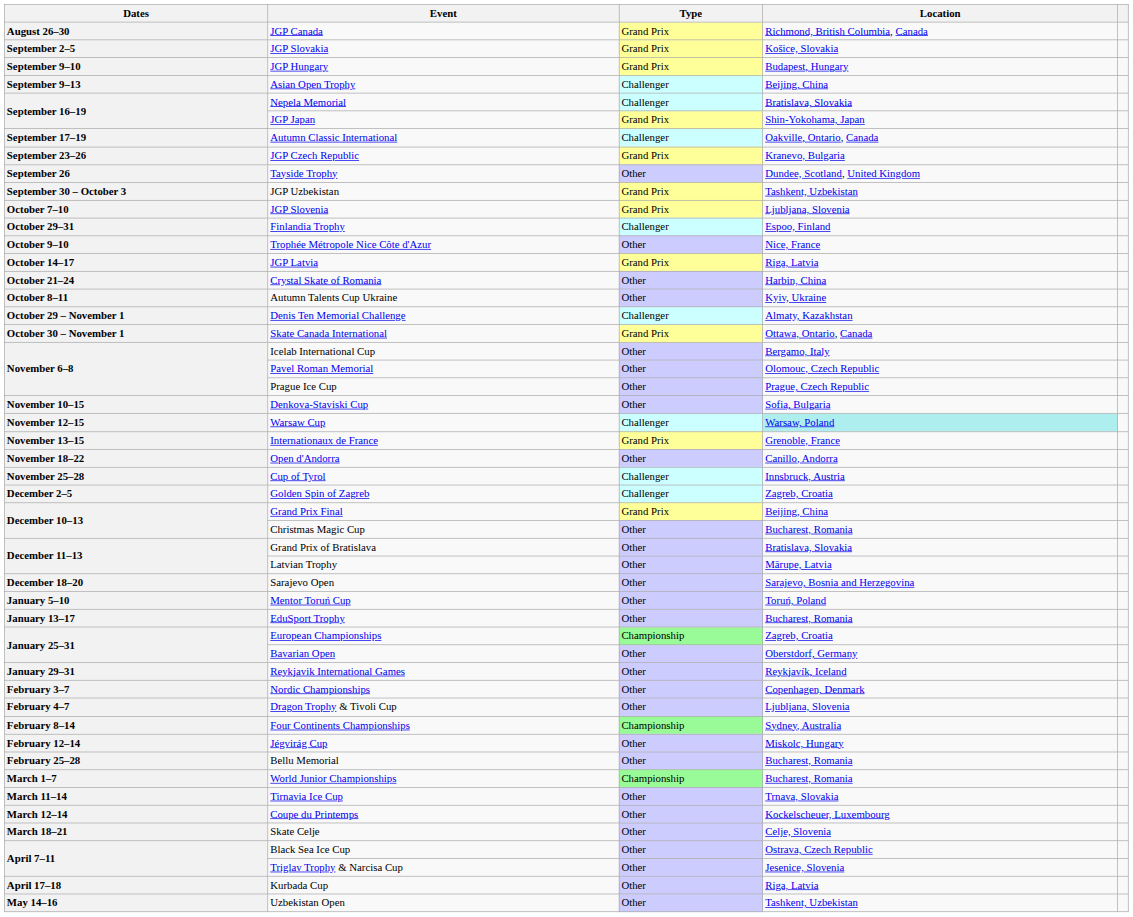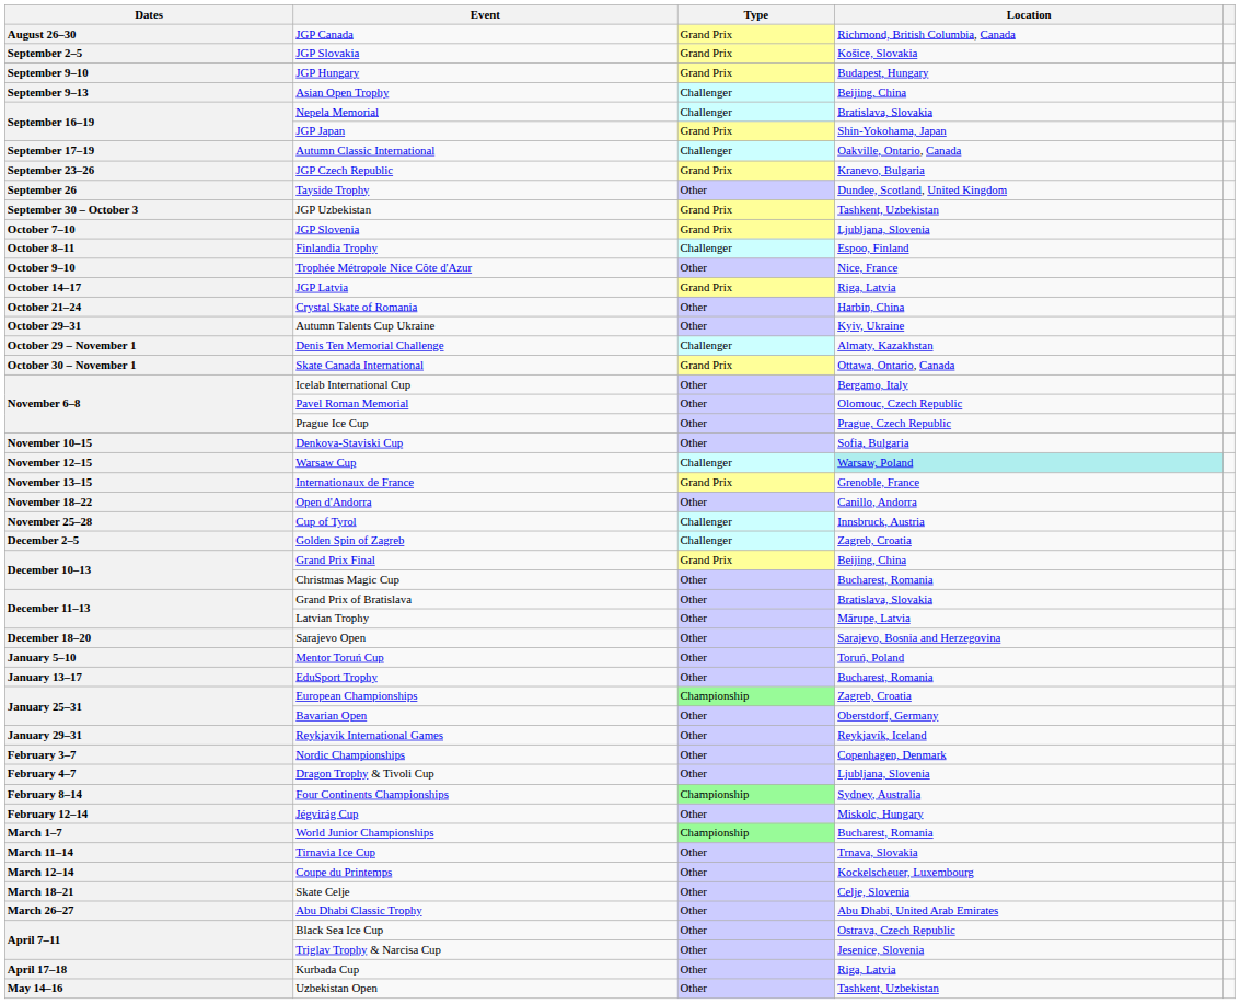 <table class="wikitable sortable" style="text-align:left; font-size:95%; width:100%">
 <tr>
 <th scope="col">Dates</th>
 <th scope="col">Event</th>
 <th scope="col">Type</th>
 <th scope="col" class="unsortable">Location</th>
 <th scope="col" class="unsortable"></th>
 </tr>
 <tr>
 <th scope="row" style="text-align:left">August 26–30</th>
 <td><a href='#'>JGP Canada</a></td>
 <td bgcolor="ffff99">Grand Prix</td>
 <td><a href='#'>Richmond, British Columbia</a>, <a href='#'>Canada</a></td>
 <td></td>
 </tr>
 <tr>
 <th scope="row" style="text-align:left">September 2–5</th>
 <td><a href='#'>JGP Slovakia</a></td>
 <td bgcolor="ffff99">Grand Prix</td>
 <td><a href='#'>Košice, Slovakia</a></td>
 <td></td>
 </tr>
 <tr>
 <th scope="row" style="text-align:left">September 9–10</th>
 <td><a href='#'>JGP Hungary</a></td>
 <td bgcolor="ffff99">Grand Prix</td>
 <td><a href='#'>Budapest, Hungary</a></td>
 <td></td>
 </tr>
 <tr>
 <th scope="row" style="text-align:left">September 9–13</th>
 <td><a href='#'>Asian Open Trophy</a></td>
 <td bgcolor="ccffff">Challenger</td>
 <td><a href='#'>Beijing, China</a></td>
 <td></td>
 </tr>
 <tr>
 <th scope="row" style="text-align:left" rowspan="2">September 16–19</th>
 <td><a href='#'>Nepela Memorial</a></td>
 <td bgcolor="ccffff">Challenger</td>
 <td><a href='#'>Bratislava, Slovakia</a></td>
 <td></td>
 </tr>
 <tr>
 <td><a href='#'>JGP Japan</a></td>
 <td bgcolor="ffff99">Grand Prix</td>
 <td><a href='#'>Shin-Yokohama, Japan</a></td>
 <td></td>
 </tr>
 <tr>
 <th scope="row" style="text-align:left">September 17–19</th>
 <td><a href='#'>Autumn Classic International</a></td>
 <td bgcolor="ccffff">Challenger</td>
 <td><a href='#'>Oakville, Ontario</a>, <a href='#'>Canada</a></td>
 <td></td>
 </tr>
 <tr>
 <th scope="row" style="text-align:left">September 23–26</th>
 <td><a href='#'>JGP Czech Republic</a></td>
 <td bgcolor="ffff99">Grand Prix</td>
 <td><a href='#'>Kranevo, Bulgaria</a></td>
 <td></td>
 </tr>
 <tr>
 <th scope="row" style="text-align:left">September 26</th>
 <td><a href='#'>Tayside Trophy</a></td>
 <td bgcolor="ccccff">Other</td>
 <td><a href='#'>Dundee, Scotland</a>, <a href='#'>United Kingdom</a></td>
 <td></td>
 </tr>
 <tr>
 <th scope="row" style="text-align:left">September 30 – October 3</th>
 <td>JGP Uzbekistan</td>
 <td bgcolor="ffff99">Grand Prix</td>
 <td><a href='#'>Tashkent, Uzbekistan</a></td>
 <td></td>
 </tr>
 <tr>
 <th scope="row" style="text-align:left">October 7–10</th>
 <td><a href='#'>JGP Slovenia</a></td>
 <td bgcolor="ffff99">Grand Prix</td>
 <td><a href='#'>Ljubljana, Slovenia</a></td>
 <td></td>
 </tr>
 <tr>
-<th scope="row" style="text-align:left">October 29–31</th>
+<th scope="row" style="text-align:left">October 8–11</th>
 <td><a href='#'>Finlandia Trophy</a></td>
 <td bgcolor="ccffff">Challenger</td>
 <td><a href='#'>Espoo, Finland</a></td>
 <td></td>
 </tr>
 <tr>
 <th scope="row" style="text-align:left">October 9–10</th>
 <td><a href='#'>Trophée Métropole Nice Côte d'Azur</a></td>
 <td bgcolor="ccccff">Other</td>
 <td><a href='#'>Nice, France</a></td>
 <td></td>
 </tr>
 <tr>
 <th scope="row" style="text-align:left">October 14–17</th>
 <td><a href='#'>JGP Latvia</a></td>
 <td bgcolor="ffff99">Grand Prix</td>
 <td><a href='#'>Riga, Latvia</a></td>
 <td></td>
 </tr>
 <tr>
 <th scope="row" style="text-align:left">October 21–24</th>
 <td><a href='#'>Crystal Skate of Romania</a></td>
 <td bgcolor="ccccff">Other</td>
 <td><a href='#'>Harbin, China</a></td>
 <td></td>
 </tr>
 <tr>
-<th scope="row" style="text-align:left">October 8–11</th>
+<th scope="row" style="text-align:left">October 29–31</th>
 <td>Autumn Talents Cup Ukraine</td>
 <td bgcolor="ccccff">Other</td>
 <td><a href='#'>Kyiv, Ukraine</a></td>
 <td></td>
 </tr>
 <tr>
 <th scope="row" style="text-align:left">October 29 – November 1</th>
 <td><a href='#'>Denis Ten Memorial Challenge</a></td>
 <td bgcolor="ccffff">Challenger</td>
 <td><a href='#'>Almaty, Kazakhstan</a></td>
 <td></td>
 </tr>
 <tr>
 <th scope="row" style="text-align:left">October 30 – November 1</th>
 <td><a href='#'>Skate Canada International</a></td>
 <td bgcolor="ffff99">Grand Prix</td>
 <td><a href='#'>Ottawa, Ontario</a>, <a href='#'>Canada</a></td>
 <td></td>
 </tr>
 <tr>
 <th scope="row" style="text-align:left" rowspan="3">November 6–8</th>
 <td>Icelab International Cup</td>
 <td bgcolor="ccccff">Other</td>
 <td><a href='#'>Bergamo, Italy</a></td>
 <td></td>
 </tr>
 <tr>
 <td><a href='#'>Pavel Roman Memorial</a></td>
 <td bgcolor="ccccff">Other</td>
 <td><a href='#'>Olomouc, Czech Republic</a></td>
 <td></td>
 </tr>
 <tr>
 <td>Prague Ice Cup</td>
 <td bgcolor="ccccff">Other</td>
 <td><a href='#'>Prague, Czech Republic</a></td>
 <td></td>
 </tr>
 <tr>
 <th scope="row" style="text-align:left">November 10–15</th>
 <td><a href='#'>Denkova-Staviski Cup</a></td>
 <td bgcolor="ccccff">Other</td>
 <td><a href='#'>Sofia, Bulgaria</a></td>
 <td></td>
 </tr>
 <tr>
 <th scope="row" style="text-align:left">November 12–15</th>
 <td><a href='#'>Warsaw Cup</a></td>
 <td bgcolor="ccffff">Challenger</td>
 <td style="background: paleturquoise;"><a href='#'>Warsaw, Poland</a></td>
 <td></td>
 </tr>
 <tr>
 <th scope="row" style="text-align:left">November 13–15</th>
 <td><a href='#'>Internationaux de France</a></td>
 <td bgcolor="ffff99">Grand Prix</td>
 <td><a href='#'>Grenoble, France</a></td>
 <td></td>
 </tr>
 <tr>
 <th scope="row" style="text-align:left">November 18–22</th>
 <td><a href='#'>Open d'Andorra</a></td>
 <td bgcolor="ccccff">Other</td>
 <td><a href='#'>Canillo, Andorra</a></td>
 <td></td>
 </tr>
 <tr>
 <th scope="row" style="text-align:left">November 25–28</th>
 <td><a href='#'>Cup of Tyrol</a></td>
 <td bgcolor="ccffff">Challenger</td>
 <td><a href='#'>Innsbruck, Austria</a></td>
 <td></td>
 </tr>
 <tr>
 <th scope="row" style="text-align:left">December 2–5</th>
 <td><a href='#'>Golden Spin of Zagreb</a></td>
 <td bgcolor="ccffff">Challenger</td>
 <td><a href='#'>Zagreb, Croatia</a></td>
 <td></td>
 </tr>
 <tr>
 <th scope="row" style="text-align:left" rowspan="2">December 10–13</th>
 <td><a href='#'>Grand Prix Final</a></td>
 <td bgcolor="ffff99">Grand Prix</td>
 <td><a href='#'>Beijing, China</a></td>
 <td></td>
 </tr>
 <tr>
 <td>Christmas Magic Cup</td>
 <td bgcolor="ccccff">Other</td>
 <td><a href='#'>Bucharest, Romania</a></td>
 <td></td>
 </tr>
 <tr>
 <th scope="row" style="text-align:left" rowspan="2">December 11–13</th>
 <td>Grand Prix of Bratislava</td>
 <td bgcolor="ccccff">Other</td>
 <td><a href='#'>Bratislava, Slovakia</a></td>
 <td></td>
 </tr>
 <tr>
 <td>Latvian Trophy</td>
 <td bgcolor="ccccff">Other</td>
 <td><a href='#'>Mārupe, Latvia</a></td>
 <td></td>
 </tr>
 <tr>
 <th scope="row" style="text-align:left">December 18–20</th>
 <td>Sarajevo Open</td>
 <td bgcolor="ccccff">Other</td>
 <td><a href='#'>Sarajevo, Bosnia and Herzegovina</a></td>
 <td></td>
 </tr>
 <tr>
 <th scope="row" style="text-align:left">January 5–10</th>
 <td><a href='#'>Mentor Toruń Cup</a></td>
 <td bgcolor="ccccff">Other</td>
 <td><a href='#'>Toruń, Poland</a></td>
 <td></td>
 </tr>
 <tr>
 <th scope="row" style="text-align:left">January 13–17</th>
 <td><a href='#'>EduSport Trophy</a></td>
 <td bgcolor="ccccff">Other</td>
 <td><a href='#'>Bucharest, Romania</a></td>
 <td></td>
 </tr>
 <tr>
 <th scope="row" style="text-align:left" rowspan="2">January 25–31</th>
 <td><a href='#'>European Championships</a></td>
 <td bgcolor="98fb98">Championship</td>
 <td><a href='#'>Zagreb, Croatia</a></td>
 <td></td>
 </tr>
 <tr>
 <td><a href='#'>Bavarian Open</a></td>
 <td bgcolor="ccccff">Other</td>
 <td><a href='#'>Oberstdorf, Germany</a></td>
 <td></td>
 </tr>
 <tr>
 <th scope="row" style="text-align:left">January 29–31</th>
 <td><a href='#'>Reykjavik International Games</a></td>
 <td bgcolor="ccccff">Other</td>
 <td><a href='#'>Reykjavík, Iceland</a></td>
 <td></td>
 </tr>
 <tr>
 <th scope="row" style="text-align:left">February 3–7</th>
 <td><a href='#'>Nordic Championships</a></td>
 <td bgcolor="ccccff">Other</td>
 <td><a href='#'>Copenhagen, Denmark</a></td>
 <td></td>
 </tr>
 <tr>
 <th scope="row" style="text-align:left">February 4–7</th>
 <td><a href='#'>Dragon Trophy</a> & Tivoli Cup</td>
 <td bgcolor="ccccff">Other</td>
 <td><a href='#'>Ljubljana, Slovenia</a></td>
 <td></td>
 </tr>
 <tr>
 <th scope="row" style="text-align:left">February 8–14</th>
 <td><a href='#'>Four Continents Championships</a></td>
 <td bgcolor="98fb98">Championship</td>
 <td><a href='#'>Sydney, Australia</a></td>
 <td></td>
 </tr>
 <tr>
 <th scope="row" style="text-align:left">February 12–14</th>
 <td><a href='#'>Jégvirág Cup</a></td>
 <td bgcolor="ccccff">Other</td>
 <td><a href='#'>Miskolc, Hungary</a></td>
 <td></td>
 </tr>
 <tr>
-<th scope="row" style="text-align:left">February 25–28</th>
-<td>Bellu Memorial</td>
-<td bgcolor="ccccff">Other</td>
-<td><a href='#'>Bucharest, Romania</a></td>
-<td></td>
-</tr>
-<tr>
 <th scope="row" style="text-align:left">March 1–7</th>
 <td><a href='#'>World Junior Championships</a></td>
 <td bgcolor="98fb98">Championship</td>
 <td><a href='#'>Bucharest, Romania</a></td>
 <td></td>
 </tr>
 <tr>
 <th scope="row" style="text-align:left">March 11–14</th>
 <td><a href='#'>Tirnavia Ice Cup</a></td>
 <td bgcolor="ccccff">Other</td>
 <td><a href='#'>Trnava, Slovakia</a></td>
 <td></td>
 </tr>
 <tr>
 <th scope="row" style="text-align:left">March 12–14</th>
 <td><a href='#'>Coupe du Printemps</a></td>
 <td bgcolor="ccccff">Other</td>
 <td><a href='#'>Kockelscheuer, Luxembourg</a></td>
 <td></td>
 </tr>
 <tr>
 <th scope="row" style="text-align:left">March 18–21</th>
 <td>Skate Celje</td>
 <td bgcolor="ccccff">Other</td>
 <td><a href='#'>Celje, Slovenia</a></td>
+<td></td>
+</tr>
+<tr>
+<th scope="row" style="text-align:left">March 26–27</th>
+<td><a href='#'>Abu Dhabi Classic Trophy</a></td>
+<td bgcolor="ccccff">Other</td>
+<td><a href='#'>Abu Dhabi, United Arab Emirates</a></td>
 <td></td>
 </tr>
 <tr>
 <th scope="row" style="text-align:left" rowspan="2">April 7–11</th>
 <td>Black Sea Ice Cup</td>
 <td bgcolor="ccccff">Other</td>
 <td><a href='#'>Ostrava, Czech Republic</a></td>
 <td></td>
 </tr>
 <tr>
 <td><a href='#'>Triglav Trophy</a> & Narcisa Cup</td>
 <td bgcolor="ccccff">Other</td>
 <td><a href='#'>Jesenice, Slovenia</a></td>
 <td></td>
 </tr>
 <tr>
 <th scope="row" style="text-align:left">April 17–18</th>
 <td>Kurbada Cup</td>
 <td bgcolor="ccccff">Other</td>
 <td><a href='#'>Riga, Latvia</a></td>
 <td></td>
 </tr>
 <tr>
 <th scope="row" style="text-align:left">May 14–16</th>
 <td>Uzbekistan Open</td>
 <td bgcolor="ccccff">Other</td>
 <td><a href='#'>Tashkent, Uzbekistan</a></td>
 <td></td>
 </tr>
 </table>
